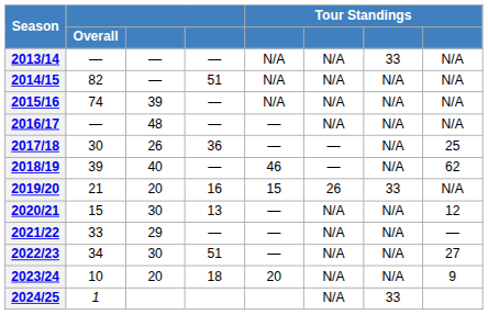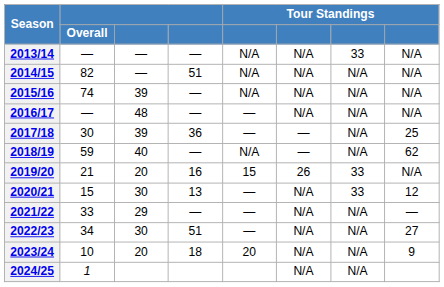 <table class="wikitable plainrowheaders" style="background:#fff; font-size:86%; line-height:16px; border:gray solid 1px; border-collapse:collapse;">
 <tr style="background:#ccc; text-align:center;">
 <th style="background-color:#4180be; color:white; width:40px;" rowspan="2"> Season </th>
 <th style="background-color:#4180be; color:white;" colspan="3"></th>
 <th style="background-color:#4180be; color:white;" colspan="4">Tour Standings</th>
 </tr>
 <tr>
 <th style="background-color:#4180be; color:white; width:55px;">Overall</th>
 <th style="background-color:#4180be; color:white; width:55px;"></th>
 <th style="background-color:#4180be; color:white; width:55px;"></th>
 <th style="background-color:#4180be; color:white; width:55px;"></th>
 <th style="background-color:#4180be; color:white; width:55px;"></th>
 <th style="background-color:#4180be; color:white; width:55px;"></th>
 <th style="background-color:#4180be; color:white; width:55px;"></th>
 </tr>
 <tr>
 <th scope=row align=center><strong><a href='#'>2013/14</a></strong></th>
 <td align=center>—</td>
 <td align=center>—</td>
 <td align=center>—</td>
 <td align=center>N/A</td>
 <td align=center>N/A</td>
 <td align=center>33</td>
 <td align=center>N/A</td>
 </tr>
 <tr>
 <th scope=row align=center><strong><a href='#'>2014/15</a></strong></th>
 <td align=center>82</td>
 <td align=center>—</td>
 <td align=center>51</td>
 <td align=center>N/A</td>
 <td align=center>N/A</td>
 <td align=center>N/A</td>
 <td align=center>N/A</td>
 </tr>
 <tr>
 <th scope=row align=center><strong><a href='#'>2015/16</a></strong></th>
 <td align=center>74</td>
 <td align=center>39</td>
 <td align=center>—</td>
 <td align=center>N/A</td>
 <td align=center>N/A</td>
 <td align=center>N/A</td>
 <td align=center>N/A</td>
 </tr>
 <tr>
 <th scope=row align=center><strong><a href='#'>2016/17</a></strong></th>
 <td align=center>—</td>
 <td align=center>48</td>
 <td align=center>—</td>
 <td align=center>—</td>
 <td align=center>N/A</td>
 <td align=center>N/A</td>
 <td align=center>N/A</td>
 </tr>
 <tr>
 <th scope=row align=center><strong><a href='#'>2017/18</a></strong></th>
 <td align=center>30</td>
-<td align=center>26</td>
+<td align=center>39</td>
 <td align=center>36</td>
 <td align=center>—</td>
 <td align=center>—</td>
 <td align=center>N/A</td>
 <td align=center>25</td>
 </tr>
 <tr>
 <th scope=row align=center><strong><a href='#'>2018/19</a></strong></th>
-<td align=center>39</td>
+<td align=center>59</td>
 <td align=center>40</td>
 <td align=center>—</td>
-<td align=center>46</td>
+<td align=center>N/A</td>
 <td align=center>—</td>
 <td align=center>N/A</td>
 <td align=center>62</td>
 </tr>
 <tr>
 <th scope=row align=center><strong><a href='#'>2019/20</a></strong></th>
 <td align=center>21</td>
 <td align=center>20</td>
 <td align=center>16</td>
 <td align=center>15</td>
 <td align=center>26</td>
 <td align=center>33</td>
 <td align=center>N/A</td>
 </tr>
 <tr>
 <th scope=row align=center><strong><a href='#'>2020/21</a></strong></th>
 <td align=center>15</td>
 <td align=center>30</td>
 <td align=center>13</td>
 <td align=center>—</td>
 <td align=center>N/A</td>
-<td align=center>N/A</td>
+<td align=center>33</td>
 <td align=center>12</td>
 </tr>
 <tr>
 <th scope=row align=center><strong><a href='#'>2021/22</a></strong></th>
 <td align=center>33</td>
 <td align=center>29</td>
 <td align=center>—</td>
 <td align=center>—</td>
 <td align=center>N/A</td>
 <td align=center>N/A</td>
 <td align=center>—</td>
 </tr>
 <tr>
 <th scope=row align=center><strong><a href='#'>2022/23</a></strong></th>
 <td align=center>34</td>
 <td align=center>30</td>
 <td align=center>51</td>
 <td align=center>—</td>
 <td align=center>N/A</td>
 <td align=center>N/A</td>
 <td align=center>27</td>
 </tr>
 <tr>
 <th scope=row align=center><strong><a href='#'>2023/24</a></strong></th>
 <td align=center>10</td>
 <td align=center>20</td>
 <td align=center>18</td>
 <td align=center>20</td>
 <td align=center>N/A</td>
 <td align=center>N/A</td>
 <td align=center>9</td>
 </tr>
 <tr>
 <th scope=row align=center><strong><a href='#'>2024/25</a></strong></th>
 <td align=center><em>1</em></td>
 <td align=center></td>
 <td align=center></td>
 <td align=center></td>
 <td align=center>N/A</td>
-<td align=center>33</td>
+<td align=center>N/A</td>
 <td align=center></td>
 </tr>
 </table>
